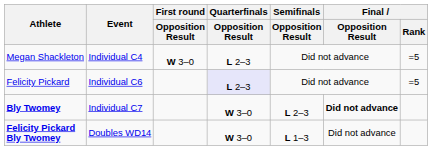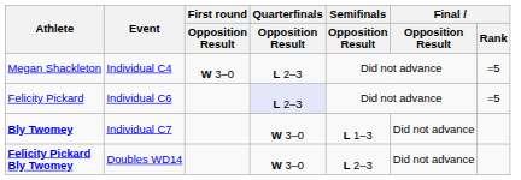 <table class=wikitable style="font-size:90%">
 <tr style="text-align:center">
 <th rowspan="2">Athlete</th>
 <th rowspan="2">Event</th>
 <th>First round</th>
 <th>Quarterfinals</th>
 <th>Semifinals</th>
 <th colspan="2">Final / </th>
 </tr>
 <tr>
 <th>Opposition<br>Result</th>
 <th>Opposition<br>Result</th>
 <th>Opposition<br>Result</th>
 <th>Opposition<br>Result</th>
 <th>Rank</th>
 </tr>
 <tr align=center>
 <td style="text-align:left"><a href='#'>Megan Shackleton</a></td>
 <td style="text-align:left"><a href='#'>Individual C4</a></td>
 <td><br><strong>W</strong> 3–0</td>
 <td><br><strong>L</strong> 2–3</td>
 <td colspan="2">Did not advance</td>
 <td>=5</td>
 </tr>
 <tr style="text-align:center">
 <td style="text-align:left"><a href='#'>Felicity Pickard</a></td>
 <td style="text-align:left"><a href='#'>Individual C6</a></td>
 <td></td>
 <td style="background: lavender;"><br><strong>L</strong> 2–3</td>
 <td colspan="2">Did not advance</td>
 <td>=5</td>
 </tr>
 <tr style="text-align:center">
 <td style="text-align:left"><strong><a href='#'>Bly Twomey</a></strong></td>
 <td style="text-align:left"><a href='#'>Individual C7</a></td>
 <td></td>
 <td><br><strong>W</strong> 3–0</td>
-<td><br><strong>L</strong> 2–3</td>
-<td><strong>Did not advance</strong></td>
+<td><br><strong>L</strong> 1–3</td>
+<td>Did not advance</td>
 <td></td>
 </tr>
 <tr align=center>
 <td style="text-align:left"><strong><a href='#'>Felicity Pickard</a></strong><br><strong><a href='#'>Bly Twomey</a></strong></td>
 <td style="text-align:left"><a href='#'>Doubles WD14</a></td>
 <td></td>
 <td><br><strong>W</strong> 3–0</td>
-<td><br><strong>L</strong> 1–3</td>
+<td><br><strong>L</strong> 2–3</td>
 <td>Did not advance</td>
 <td></td>
 </tr>
 </table>
